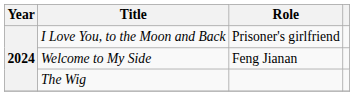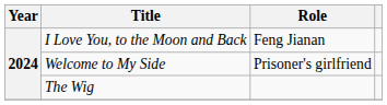 <table class="wikitable sortable plainrowheaders">
 <tr>
 <th scope="col">Year</th>
 <th scope="col">Title</th>
 <th scope="col">Role</th>
 <th scope="col" class="unsortable"></th>
 </tr>
 <tr>
 <th scope="row" rowspan="3">2024</th>
 <td><em>I Love You, to the Moon and Back</em></td>
-<td>Prisoner's girlfriend</td>
+<td>Feng Jianan</td>
 <td></td>
 </tr>
 <tr>
 <td><em>Welcome to My Side</em></td>
-<td>Feng Jianan</td>
+<td>Prisoner's girlfriend</td>
 <td></td>
 </tr>
 <tr>
 <td><em>The Wig</em></td>
 <td></td>
 <td></td>
 </tr>
 <tr>
 </tr>
 </table>
